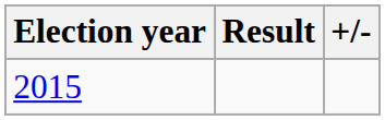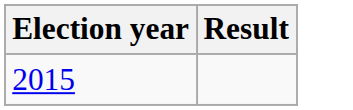 <table class="wikitable">
 <tr>
 <th>Election year</th>
 <th>Result</th>
-<th>+/-</th>
 </tr>
 <tr>
 <td><a href='#'>2015</a></td>
 <td></td>
-<td></td>
 </tr>
 </table>
